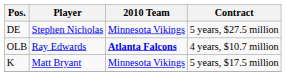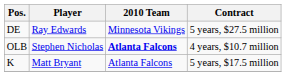 <table class="wikitable" style="font-size: 95%; text-align: left;">
 <tr>
 <th>Pos.</th>
 <th>Player</th>
 <th>2010 Team</th>
 <th>Contract</th>
 </tr>
 <tr>
 <td>DE</td>
-<td><a href='#'>Stephen Nicholas</a></td>
+<td><a href='#'>Ray Edwards</a></td>
 <td><a href='#'>Minnesota Vikings</a></td>
 <td>5 years, $27.5 million</td>
 </tr>
 <tr>
 <td>OLB</td>
-<td><a href='#'>Ray Edwards</a></td>
+<td><a href='#'>Stephen Nicholas</a></td>
 <td><strong><a href='#'>Atlanta Falcons</a></strong></td>
 <td>4 years, $10.7 million</td>
 </tr>
 <tr>
 <td>K</td>
 <td><a href='#'>Matt Bryant</a></td>
-<td><a href='#'>Minnesota Vikings</a></td>
+<td><a href='#'>Atlanta Falcons</a></td>
 <td>5 years, $17.5 million</td>
 </tr>
 <tr>
 </tr>
 </table>
